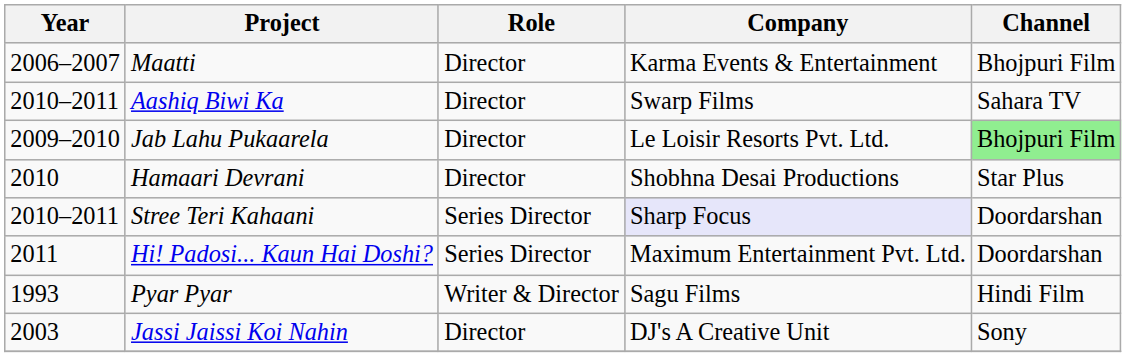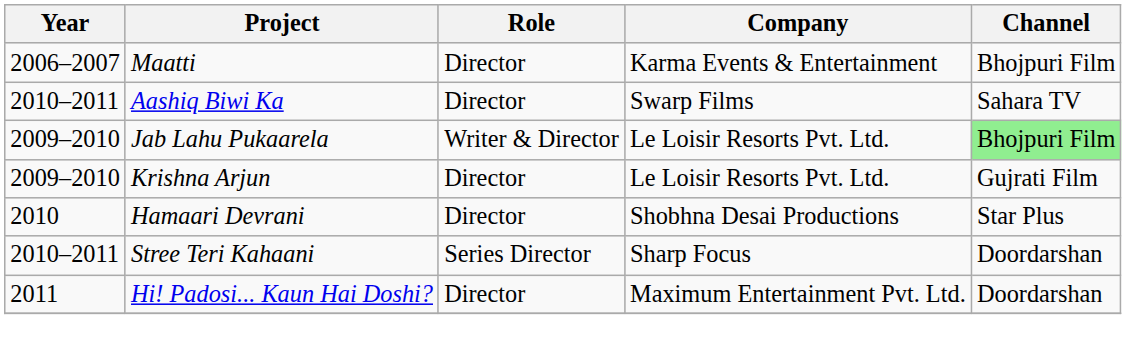 <table class="wikitable sortable">
 <tr>
 <th>Year</th>
 <th>Project</th>
 <th>Role</th>
 <th>Company</th>
 <th>Channel</th>
 </tr>
 <tr>
 <td>2006–2007</td>
 <td><em>Maatti</em></td>
 <td>Director</td>
 <td>Karma Events & Entertainment</td>
 <td>Bhojpuri Film</td>
 </tr>
 <tr>
 <td>2010–2011</td>
 <td><em><a href='#'>Aashiq Biwi Ka</a></em></td>
 <td>Director</td>
 <td>Swarp Films</td>
 <td>Sahara TV</td>
 </tr>
 <tr>
 <td>2009–2010</td>
 <td><em>Jab Lahu Pukaarela</em></td>
+<td>Writer & Director</td>
+<td>Le Loisir Resorts Pvt. Ltd.</td>
+<td style="background: lightgreen;">Bhojpuri Film</td>
+</tr>
+<tr>
+<td>2009–2010</td>
+<td><em>Krishna Arjun</em></td>
 <td>Director</td>
 <td>Le Loisir Resorts Pvt. Ltd.</td>
-<td style="background: lightgreen;">Bhojpuri Film</td>
+<td>Gujrati Film</td>
 </tr>
 <tr>
 <td>2010</td>
 <td><em>Hamaari Devrani</em></td>
 <td>Director</td>
 <td>Shobhna Desai Productions</td>
 <td>Star Plus</td>
 </tr>
 <tr>
 <td>2010–2011</td>
 <td><em>Stree Teri Kahaani</em></td>
 <td>Series Director</td>
-<td style="background: lavender;">Sharp Focus</td>
+<td>Sharp Focus</td>
 <td>Doordarshan</td>
 </tr>
 <tr>
 <td>2011</td>
 <td><em><a href='#'>Hi! Padosi... Kaun Hai Doshi?</a></em></td>
-<td>Series Director</td>
+<td>Director</td>
 <td>Maximum Entertainment Pvt. Ltd.</td>
 <td>Doordarshan</td>
 </tr>
 <tr>
-<td>1993</td>
-<td><em>Pyar Pyar</em></td>
-<td>Writer & Director</td>
-<td>Sagu Films</td>
-<td>Hindi Film</td>
-</tr>
-<tr>
-<td>2003</td>
-<td><em><a href='#'>Jassi Jaissi Koi Nahin</a></em></td>
-<td>Director</td>
-<td>DJ's A Creative Unit</td>
-<td>Sony</td>
-</tr>
-<tr>
 </tr>
 </table>
